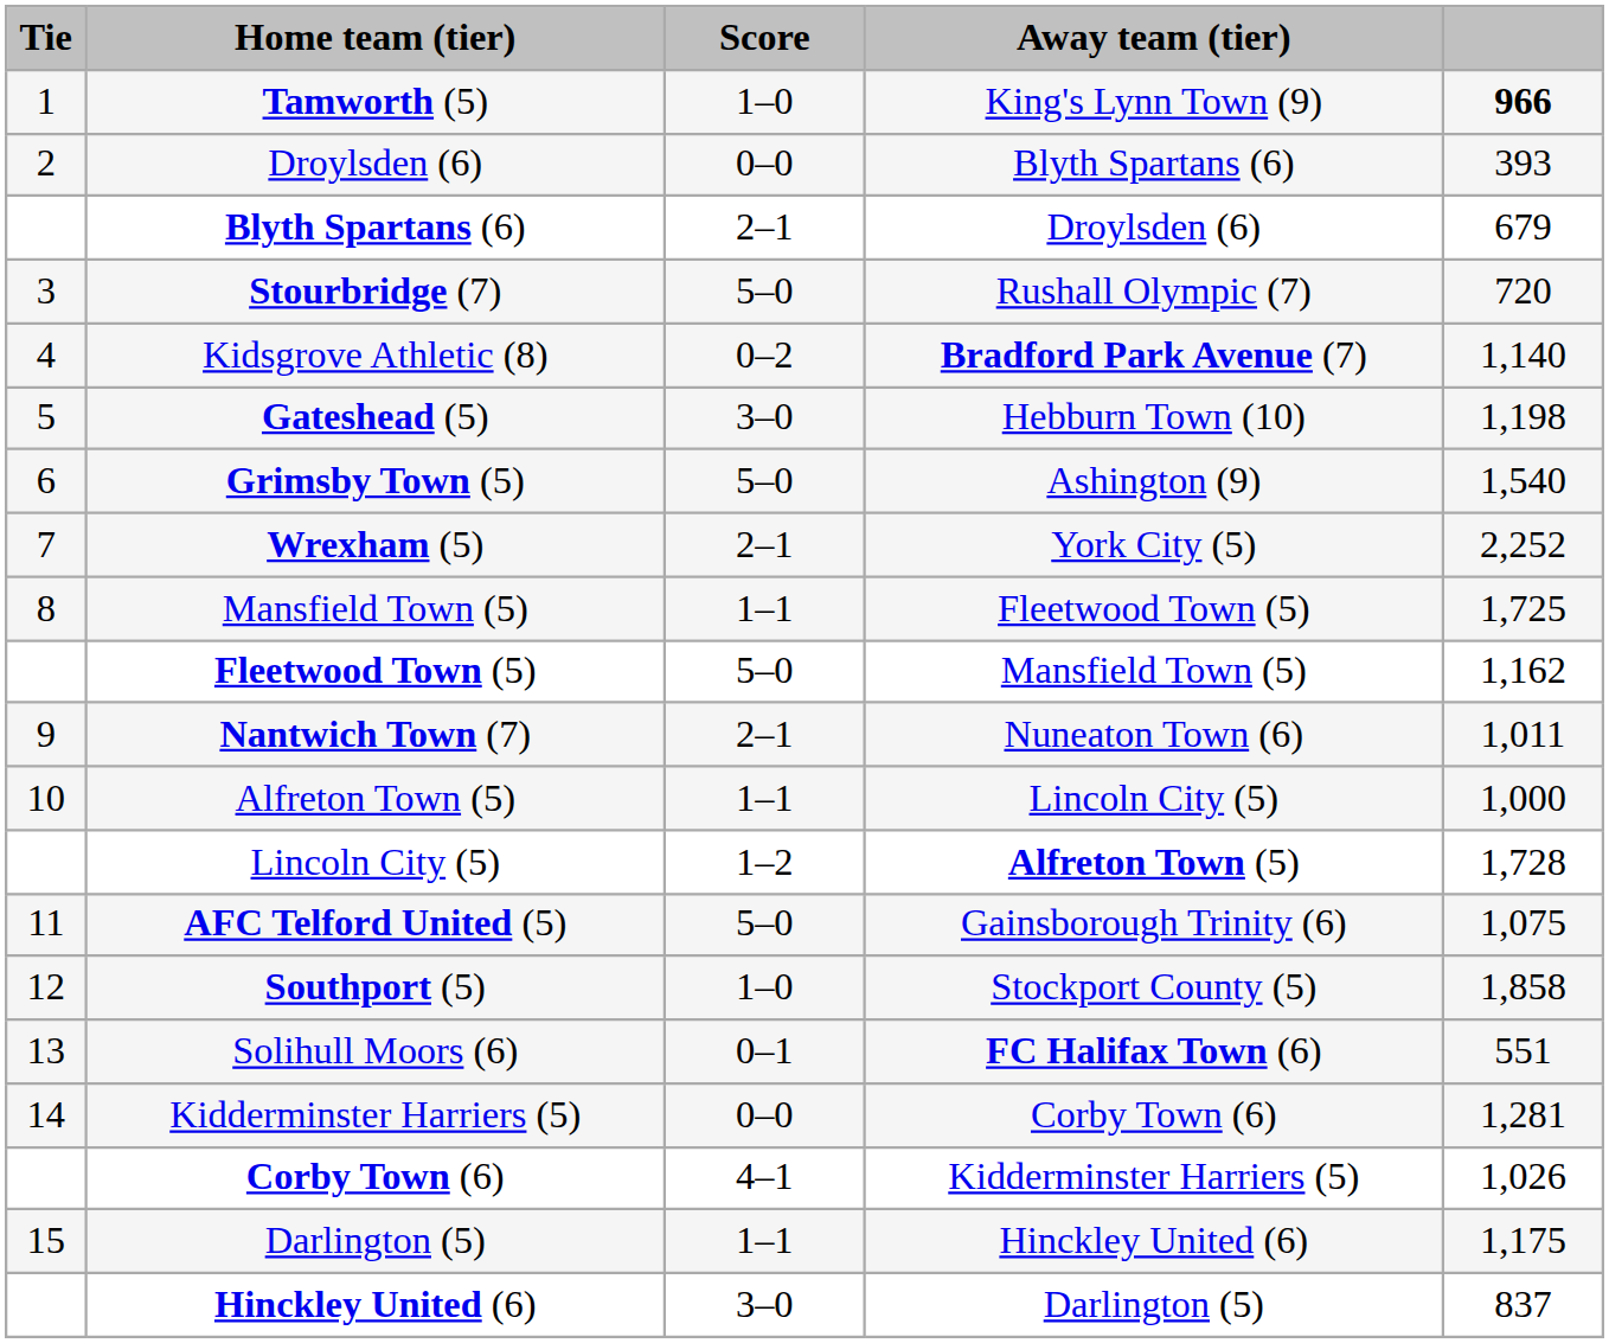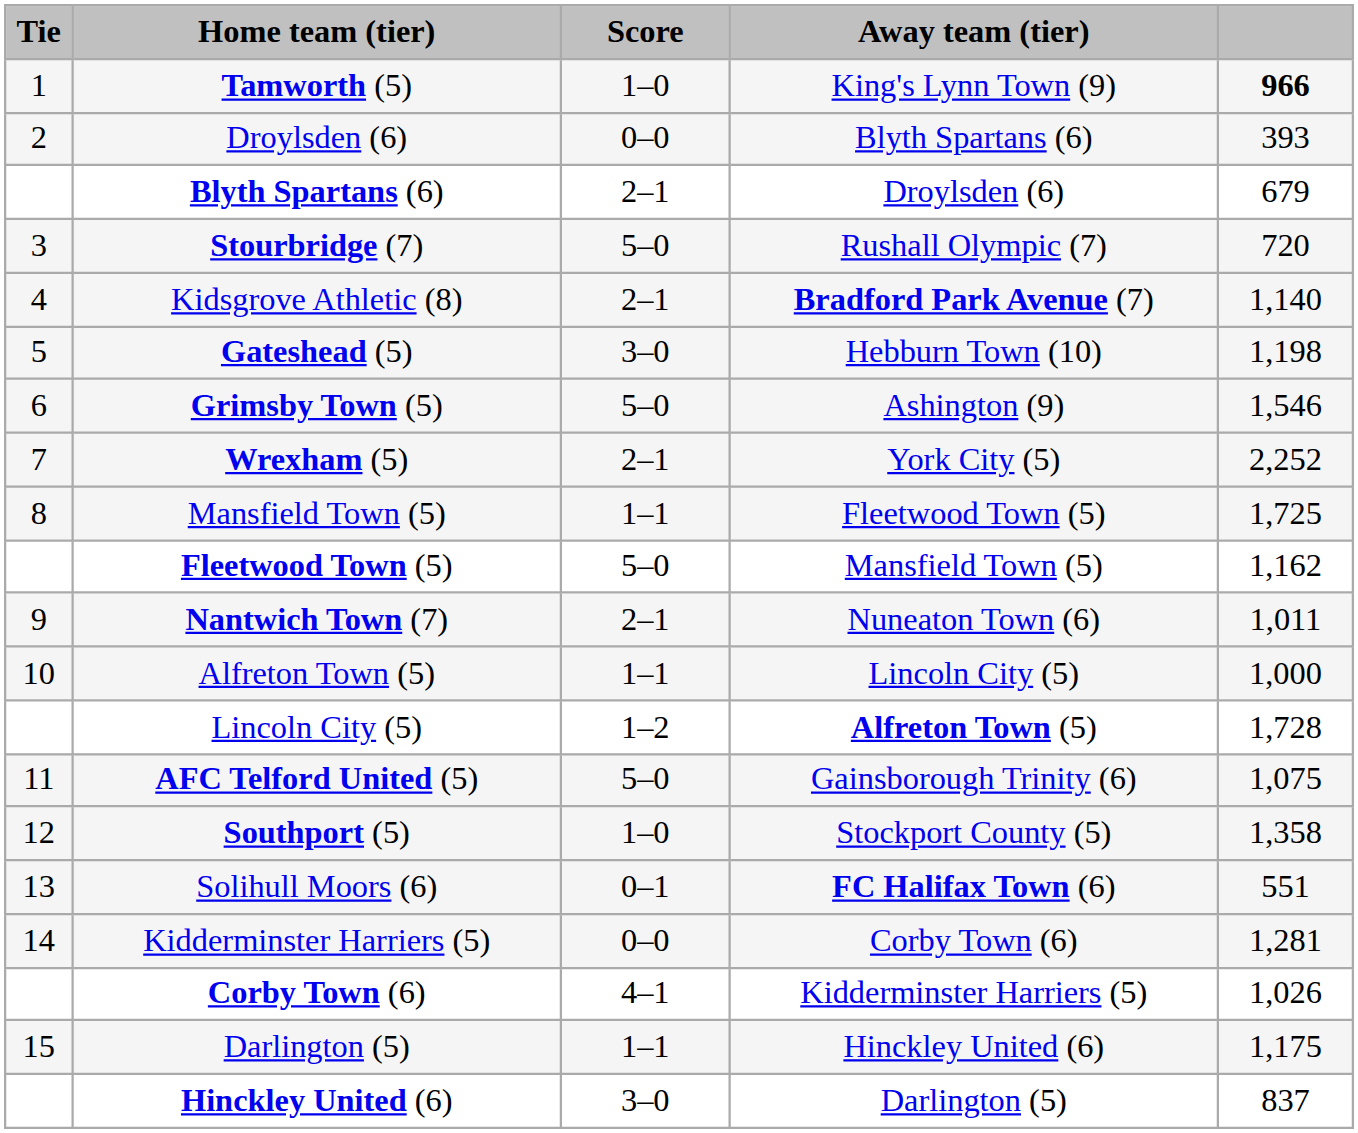 <table class="wikitable" style="width: 600px; background:WhiteSmoke; text-align:center; font-size:90%">
 <tr>
 <td scope="col" style="width:  5.00%; background:silver;"><strong>Tie</strong></td>
 <td scope="col" style="width: 36.25%; background:silver;"><strong>Home team (tier)</strong></td>
 <td scope="col" style="width: 12.50%; background:silver;"><strong>Score</strong></td>
 <td scope="col" style="width: 36.25%; background:silver;"><strong>Away team (tier)</strong></td>
 <td scope="col" style="width: 10.00%; background:silver;"><strong></strong></td>
 </tr>
 <tr>
 <td>1</td>
 <td><strong><a href='#'>Tamworth</a></strong> (5)</td>
 <td>1–0</td>
 <td><a href='#'>King's Lynn Town</a> (9)</td>
 <td><strong>966</strong></td>
 </tr>
 <tr>
 <td>2</td>
 <td><a href='#'>Droylsden</a> (6)</td>
 <td>0–0</td>
 <td><a href='#'>Blyth Spartans</a> (6)</td>
 <td>393</td>
 </tr>
 <tr style="background:white;">
 <td><em></em></td>
 <td><strong><a href='#'>Blyth Spartans</a></strong> (6)</td>
 <td>2–1</td>
 <td><a href='#'>Droylsden</a> (6)</td>
 <td>679</td>
 </tr>
 <tr>
 <td>3</td>
 <td><strong><a href='#'>Stourbridge</a></strong> (7)</td>
 <td>5–0</td>
 <td><a href='#'>Rushall Olympic</a> (7)</td>
 <td>720</td>
 </tr>
 <tr>
 <td>4</td>
 <td><a href='#'>Kidsgrove Athletic</a> (8)</td>
-<td>0–2</td>
+<td>2–1</td>
 <td><strong><a href='#'>Bradford Park Avenue</a></strong> (7)</td>
 <td>1,140</td>
 </tr>
 <tr>
 <td>5</td>
 <td><strong><a href='#'>Gateshead</a></strong> (5)</td>
 <td>3–0</td>
 <td><a href='#'>Hebburn Town</a> (10)</td>
 <td>1,198</td>
 </tr>
 <tr>
 <td>6</td>
 <td><strong><a href='#'>Grimsby Town</a></strong> (5)</td>
 <td>5–0</td>
 <td><a href='#'>Ashington</a> (9)</td>
-<td>1,540</td>
+<td>1,546</td>
 </tr>
 <tr>
 <td>7</td>
 <td><strong><a href='#'>Wrexham</a></strong> (5)</td>
 <td>2–1</td>
 <td><a href='#'>York City</a> (5)</td>
 <td>2,252</td>
 </tr>
 <tr>
 <td>8</td>
 <td><a href='#'>Mansfield Town</a> (5)</td>
 <td>1–1</td>
 <td><a href='#'>Fleetwood Town</a> (5)</td>
 <td>1,725</td>
 </tr>
 <tr style="background:white;">
 <td><em></em></td>
 <td><strong><a href='#'>Fleetwood Town</a></strong> (5)</td>
 <td>5–0</td>
 <td><a href='#'>Mansfield Town</a> (5)</td>
 <td>1,162</td>
 </tr>
 <tr>
 <td>9</td>
 <td><strong><a href='#'>Nantwich Town</a></strong> (7)</td>
 <td>2–1</td>
 <td><a href='#'>Nuneaton Town</a> (6)</td>
 <td>1,011</td>
 </tr>
 <tr>
 <td>10</td>
 <td><a href='#'>Alfreton Town</a> (5)</td>
 <td>1–1</td>
 <td><a href='#'>Lincoln City</a> (5)</td>
 <td>1,000</td>
 </tr>
 <tr style="background:white;">
 <td><em></em></td>
 <td><a href='#'>Lincoln City</a> (5)</td>
 <td>1–2</td>
 <td><strong><a href='#'>Alfreton Town</a></strong> (5)</td>
 <td>1,728</td>
 </tr>
 <tr>
 <td>11</td>
 <td><strong><a href='#'>AFC Telford United</a></strong> (5)</td>
 <td>5–0</td>
 <td><a href='#'>Gainsborough Trinity</a> (6)</td>
 <td>1,075</td>
 </tr>
 <tr>
 <td>12</td>
 <td><strong><a href='#'>Southport</a></strong> (5)</td>
 <td>1–0</td>
 <td><a href='#'>Stockport County</a> (5)</td>
-<td>1,858</td>
+<td>1,358</td>
 </tr>
 <tr>
 <td>13</td>
 <td><a href='#'>Solihull Moors</a> (6)</td>
 <td>0–1</td>
 <td><strong><a href='#'>FC Halifax Town</a></strong> (6)</td>
 <td>551</td>
 </tr>
 <tr>
 <td>14</td>
 <td><a href='#'>Kidderminster Harriers</a> (5)</td>
 <td>0–0</td>
 <td><a href='#'>Corby Town</a> (6)</td>
 <td>1,281</td>
 </tr>
 <tr style="background:white;">
 <td><em></em></td>
 <td><strong><a href='#'>Corby Town</a></strong> (6)</td>
 <td>4–1</td>
 <td><a href='#'>Kidderminster Harriers</a> (5)</td>
 <td>1,026</td>
 </tr>
 <tr>
 <td>15</td>
 <td><a href='#'>Darlington</a> (5)</td>
 <td>1–1</td>
 <td><a href='#'>Hinckley United</a> (6)</td>
 <td>1,175</td>
 </tr>
 <tr style="background:white;">
 <td><em></em></td>
 <td><strong><a href='#'>Hinckley United</a></strong> (6)</td>
 <td>3–0</td>
 <td><a href='#'>Darlington</a> (5)</td>
 <td>837</td>
 </tr>
 </table>
